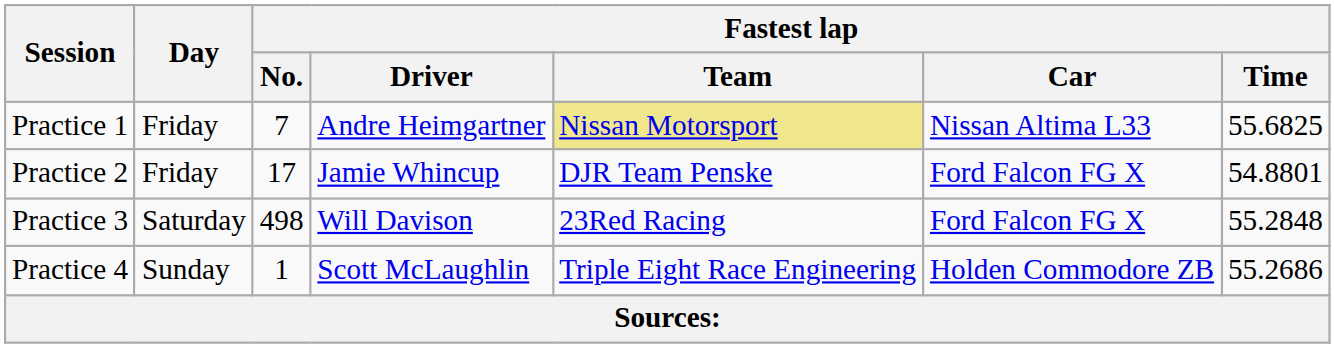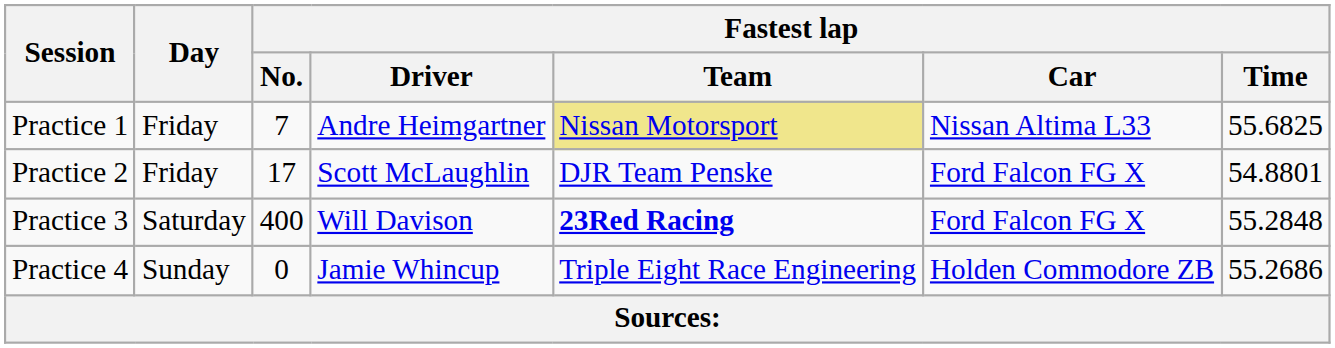 <table class="wikitable" style="font-size: 85%">
 <tr>
 <th rowspan="2">Session</th>
 <th rowspan="2">Day</th>
 <th colspan="5">Fastest lap</th>
 </tr>
 <tr>
 <th>No.</th>
 <th>Driver</th>
 <th>Team</th>
 <th>Car</th>
 <th>Time</th>
 </tr>
 <tr>
 <td>Practice 1</td>
 <td>Friday</td>
 <td align="center">7</td>
 <td> <a href='#'>Andre Heimgartner</a></td>
 <td style="background: khaki;"><a href='#'>Nissan Motorsport</a></td>
 <td><a href='#'>Nissan Altima L33</a></td>
 <td>55.6825</td>
 </tr>
 <tr>
 <td>Practice 2</td>
 <td>Friday</td>
 <td align="center">17</td>
-<td> <a href='#'>Jamie Whincup</a></td>
+<td> <a href='#'>Scott McLaughlin</a></td>
 <td><a href='#'>DJR Team Penske</a></td>
 <td><a href='#'>Ford Falcon FG X</a></td>
 <td>54.8801</td>
 </tr>
 <tr>
 <td>Practice 3</td>
 <td>Saturday</td>
-<td align="center">498</td>
+<td align="center">400</td>
 <td> <a href='#'>Will Davison</a></td>
-<td><a href='#'>23Red Racing</a></td>
+<td><strong><a href='#'>23Red Racing</a></strong></td>
 <td><a href='#'>Ford Falcon FG X</a></td>
 <td>55.2848</td>
 </tr>
 <tr>
 <td>Practice 4</td>
 <td>Sunday</td>
-<td align="center">1</td>
-<td> <a href='#'>Scott McLaughlin</a></td>
+<td align="center">0</td>
+<td> <a href='#'>Jamie Whincup</a></td>
 <td><a href='#'>Triple Eight Race Engineering</a></td>
 <td><a href='#'>Holden Commodore ZB</a></td>
 <td>55.2686</td>
 </tr>
 <tr>
 <th colspan="7">Sources:</th>
 </tr>
 </table>
